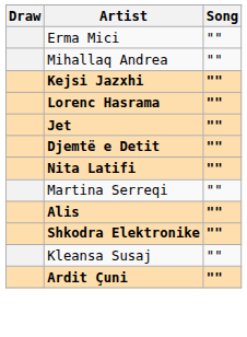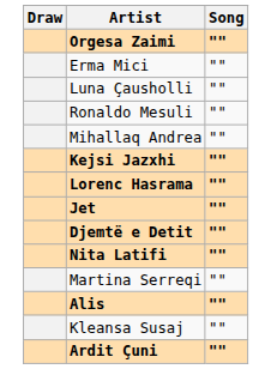 <table class="sortable wikitable plainrowheaders" style="margin: 1em auto 1em auto;">
 <tr>
 </tr>
 <tr>
 <th>Draw</th>
 <th>Artist</th>
 <th>Song</th>
 </tr>
+<tr style="font-weight: bold; background: navajowhite;">
+<th scope="row" style="text-align: center; font-weight: bold; background: navajowhite;"></th>
+<td>Orgesa Zaimi</td>
+<td>""</td>
+</tr>
 <tr>
 <th scope="row"></th>
 <td>Erma Mici</td>
+<td>""</td>
+</tr>
+<tr>
+<th scope="row"></th>
+<td>Luna Çausholli</td>
+<td>""</td>
+</tr>
+<tr>
+<th scope="row"></th>
+<td>Ronaldo Mesuli</td>
 <td>""</td>
 </tr>
 <tr>
 <th scope="row"></th>
 <td>Mihallaq Andrea</td>
 <td>""</td>
 </tr>
 <tr style="font-weight: bold; background: navajowhite;">
 <th scope="row" style="text-align: center; font-weight: bold; background: navajowhite;"></th>
 <td>Kejsi Jazxhi</td>
 <td>""</td>
 </tr>
 <tr style="font-weight: bold; background: navajowhite;">
 <th scope="row" style="text-align: center; font-weight: bold; background: navajowhite;"></th>
 <td>Lorenc Hasrama</td>
 <td>""</td>
 </tr>
 <tr style="font-weight: bold; background: navajowhite;">
 <th scope="row" style="text-align: center; font-weight: bold; background: navajowhite;"></th>
 <td>Jet</td>
 <td>""</td>
 </tr>
 <tr style="font-weight: bold; background: navajowhite;">
 <th scope="row" style="text-align: center; font-weight: bold; background: navajowhite;"></th>
 <td>Djemtë e Detit</td>
 <td>""</td>
 </tr>
 <tr style="font-weight: bold; background: navajowhite;">
 <th scope="row" style="text-align: center; font-weight: bold; background: navajowhite;"></th>
 <td>Nita Latifi</td>
 <td>""</td>
 </tr>
 <tr>
 <th scope="row"></th>
 <td>Martina Serreqi</td>
 <td>""</td>
 </tr>
 <tr style="font-weight: bold; background: navajowhite;">
 <th scope="row" style="text-align: center; font-weight: bold; background: navajowhite;"></th>
 <td>Alis</td>
 <td>""</td>
 </tr>
-<tr style="font-weight: bold; background: navajowhite;">
-<th scope="row" style="text-align: center; font-weight: bold; background: navajowhite;"></th>
-<td>Shkodra Elektronike</td>
-<td>""</td>
-</tr>
 <tr>
 <th scope="row"></th>
 <td>Kleansa Susaj</td>
 <td>""</td>
 </tr>
 <tr style="font-weight: bold; background: navajowhite;">
 <th scope="row" style="text-align: center; font-weight: bold; background: navajowhite;"></th>
 <td>Ardit Çuni</td>
 <td>""</td>
 </tr>
 </table>
